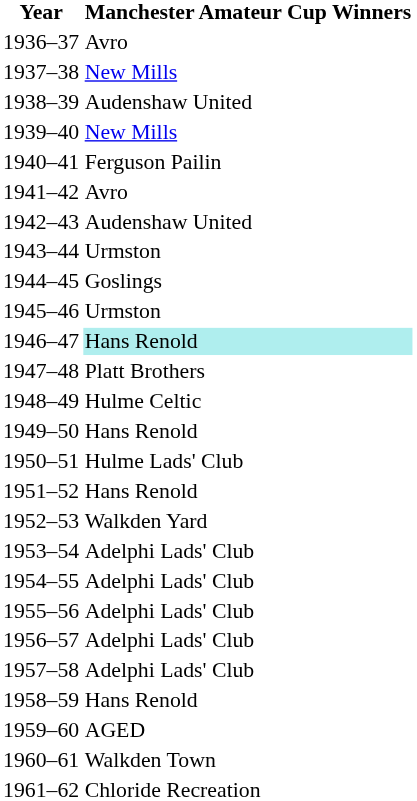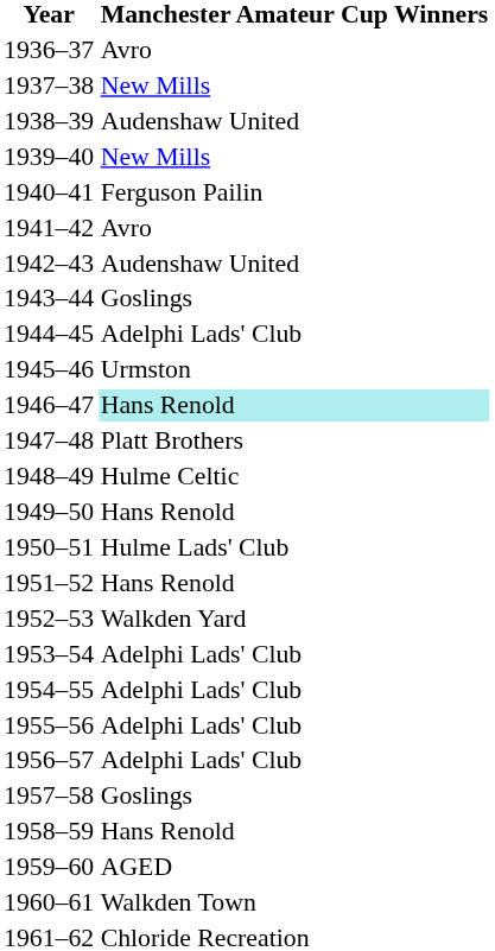 <table>
 <tr>
 <th>Year</th>
 <th>Manchester Amateur Cup Winners</th>
 </tr>
 <tr>
 <td>1936–37</td>
 <td>Avro</td>
 </tr>
 <tr>
 <td>1937–38</td>
 <td><a href='#'>New Mills</a></td>
 </tr>
 <tr>
 <td>1938–39</td>
 <td>Audenshaw United</td>
 </tr>
 <tr>
 <td>1939–40</td>
 <td><a href='#'>New Mills</a></td>
 </tr>
 <tr>
 <td>1940–41</td>
 <td>Ferguson Pailin</td>
 </tr>
 <tr>
 <td>1941–42</td>
 <td>Avro</td>
 </tr>
 <tr>
 <td>1942–43</td>
 <td>Audenshaw United</td>
 </tr>
 <tr>
 <td>1943–44</td>
-<td>Urmston</td>
+<td>Goslings</td>
 </tr>
 <tr>
 <td>1944–45</td>
-<td>Goslings</td>
+<td>Adelphi Lads' Club</td>
 </tr>
 <tr>
 <td>1945–46</td>
 <td>Urmston</td>
 </tr>
 <tr>
 <td>1946–47</td>
 <td style="background: paleturquoise;">Hans Renold</td>
 </tr>
 <tr>
 <td>1947–48</td>
 <td>Platt Brothers</td>
 </tr>
 <tr>
 <td>1948–49</td>
 <td>Hulme Celtic</td>
 </tr>
 <tr>
 <td>1949–50</td>
 <td>Hans Renold</td>
 </tr>
 <tr>
 <td>1950–51</td>
 <td>Hulme Lads' Club</td>
 </tr>
 <tr>
 <td>1951–52</td>
 <td>Hans Renold</td>
 </tr>
 <tr>
 <td>1952–53</td>
 <td>Walkden Yard</td>
 </tr>
 <tr>
 <td>1953–54</td>
 <td>Adelphi Lads' Club</td>
 </tr>
 <tr>
 <td>1954–55</td>
 <td>Adelphi Lads' Club</td>
 </tr>
 <tr>
 <td>1955–56</td>
 <td>Adelphi Lads' Club</td>
 </tr>
 <tr>
 <td>1956–57</td>
 <td>Adelphi Lads' Club</td>
 </tr>
 <tr>
 <td>1957–58</td>
-<td>Adelphi Lads' Club</td>
+<td>Goslings</td>
 </tr>
 <tr>
 <td>1958–59</td>
 <td>Hans Renold</td>
 </tr>
 <tr>
 <td>1959–60</td>
 <td>AGED</td>
 </tr>
 <tr>
 <td>1960–61</td>
 <td>Walkden Town</td>
 </tr>
 <tr>
 <td>1961–62</td>
 <td>Chloride Recreation</td>
 </tr>
 </table>
